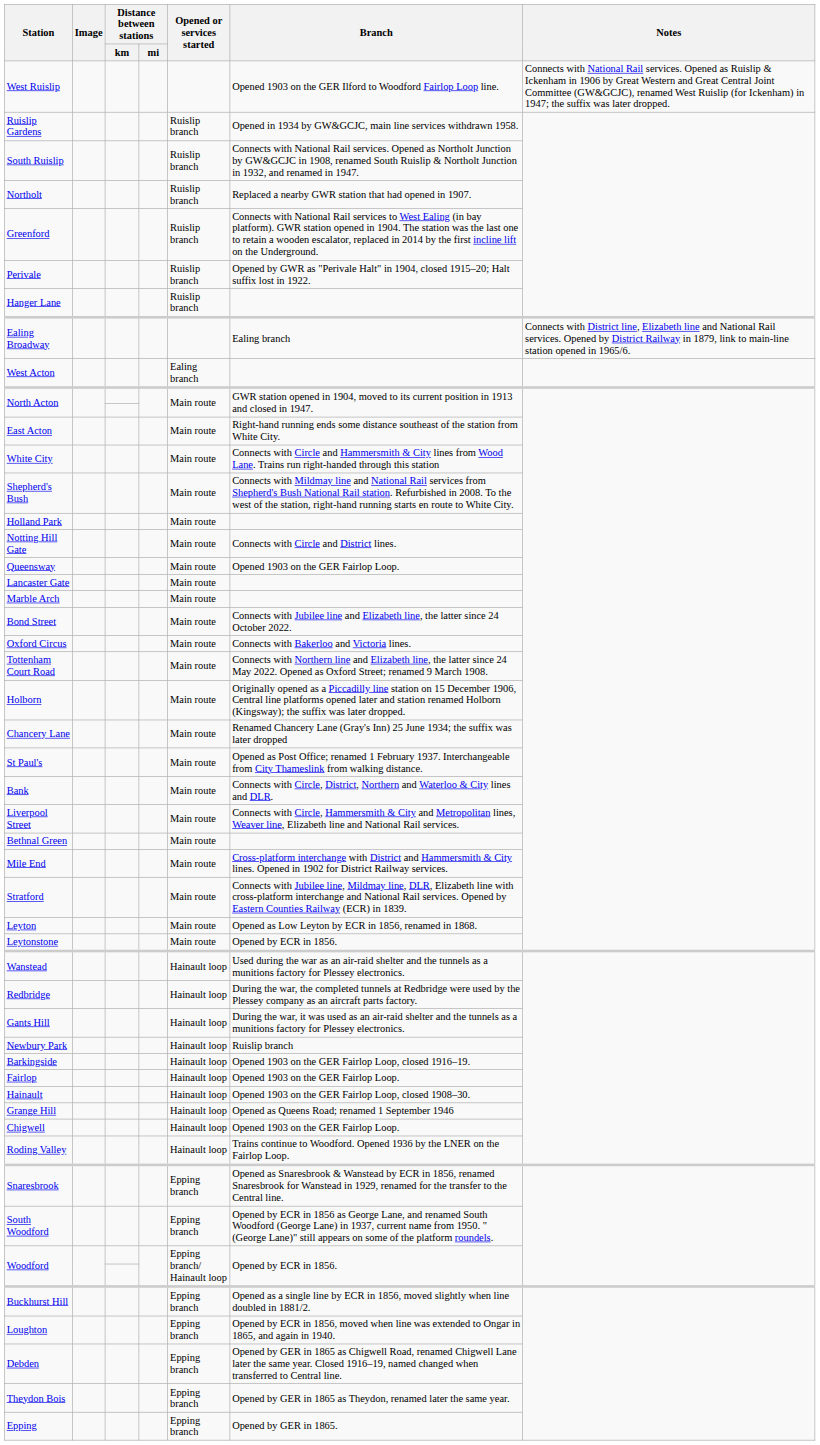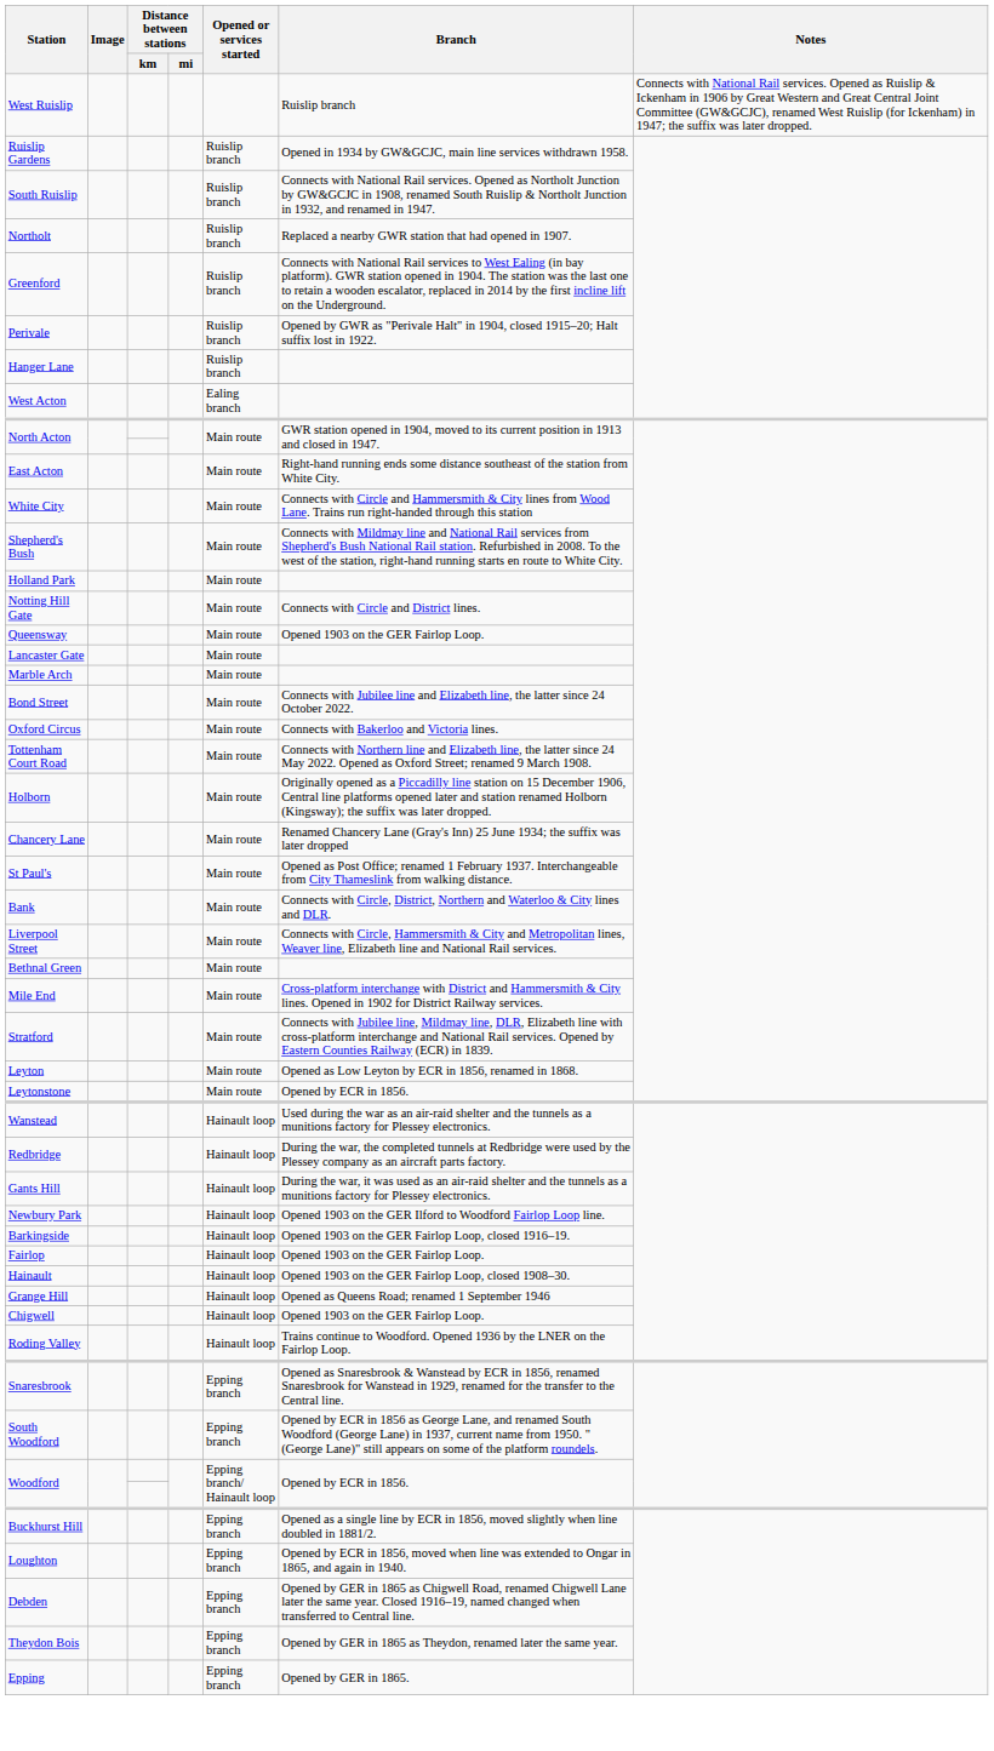 <table class="wikitable sortable">
 <tr>
 <th rowspan="2">Station</th>
 <th rowspan="2">Image</th>
 <th colspan="2">Distance between stations</th>
 <th rowspan="2">Opened or services started</th>
 <th rowspan="2">Branch</th>
 <th rowspan="2" class=unsortable>Notes</th>
 </tr>
 <tr>
 <th>km</th>
 <th>mi</th>
 </tr>
 <tr>
 <td><a href='#'>West Ruislip</a> </td>
 <td></td>
 <td></td>
 <td></td>
 <td style="text-align:center"></td>
-<td>Opened 1903 on the GER Ilford to Woodford <a href='#'>Fairlop Loop</a> line.</td>
+<td>Ruislip branch</td>
 <td>Connects with <a href='#'>National Rail</a> services. Opened as Ruislip & Ickenham in 1906 by Great Western and Great Central Joint Committee (GW&GCJC), renamed West Ruislip (for Ickenham) in 1947; the suffix was later dropped.</td>
 </tr>
 <tr>
 <td><a href='#'>Ruislip Gardens</a></td>
 <td></td>
 <td></td>
 <td style="text-align:center"></td>
 <td>Ruislip branch</td>
 <td>Opened in 1934 by GW&GCJC, main line services withdrawn 1958.</td>
 </tr>
 <tr>
 <td><a href='#'>South Ruislip</a> </td>
 <td></td>
 <td></td>
 <td style="text-align:center"></td>
 <td>Ruislip branch</td>
 <td>Connects with National Rail services. Opened as Northolt Junction by GW&GCJC in 1908, renamed South Ruislip & Northolt Junction in 1932, and renamed in 1947.</td>
 </tr>
 <tr>
 <td><a href='#'>Northolt</a></td>
 <td></td>
 <td></td>
 <td style="text-align:center"></td>
 <td>Ruislip branch</td>
 <td>Replaced a nearby GWR station that had opened in 1907.</td>
 </tr>
 <tr>
 <td><a href='#'>Greenford</a>  </td>
 <td></td>
 <td></td>
 <td style="text-align:center"></td>
 <td>Ruislip branch</td>
 <td>Connects with National Rail services to <a href='#'>West Ealing</a> (in bay platform). GWR station opened in 1904. The station was the last one to retain a wooden escalator, replaced in 2014 by the first <a href='#'>incline lift</a> on the Underground.</td>
 </tr>
 <tr>
 <td><a href='#'>Perivale</a></td>
 <td></td>
 <td></td>
 <td style="text-align:center"></td>
 <td>Ruislip branch</td>
 <td>Opened by GWR as "Perivale Halt" in 1904, closed 1915–20; Halt suffix lost in 1922.</td>
 </tr>
 <tr>
 <td><a href='#'>Hanger Lane</a></td>
 <td></td>
 <td></td>
 <td style="text-align:center"></td>
 <td>Ruislip branch</td>
 <td></td>
-</tr>
-<tr style="border-top:4px solid #ccc">
-<td><a href='#'>Ealing Broadway</a>  </td>
-<td></td>
-<td></td>
-<td></td>
-<td style="text-align:center"></td>
-<td>Ealing branch</td>
-<td>Connects with <a href='#'>District line</a>, <a href='#'>Elizabeth line</a> and National Rail services. Opened by <a href='#'>District Railway</a> in 1879, link to main-line station opened in 1965/6.</td>
 </tr>
 <tr>
 <td><a href='#'>West Acton</a></td>
 <td></td>
 <td></td>
 <td style="text-align:center"></td>
 <td>Ealing branch</td>
 <td></td>
 </tr>
 <tr style="border-top:4px solid #ccc">
 <td rowspan="2"><a href='#'>North Acton</a></td>
 <td rowspan="2"></td>
 <td> </td>
 <td rowspan="2" style="text-align:center"></td>
 <td rowspan="2">Main route</td>
 <td rowspan="2">GWR station opened in 1904, moved to its current position in 1913 and closed in 1947.</td>
 </tr>
 <tr>
 <td> </td>
 </tr>
 <tr>
 <td><a href='#'>East Acton</a></td>
 <td></td>
 <td></td>
 <td style="text-align:center"></td>
 <td>Main route</td>
 <td>Right-hand running ends some distance southeast of the station from White City.</td>
 </tr>
 <tr>
 <td><a href='#'>White City</a></td>
 <td></td>
 <td></td>
 <td style="text-align:center"></td>
 <td>Main route</td>
 <td>Connects with <a href='#'>Circle</a> and <a href='#'>Hammersmith & City</a> lines from <a href='#'>Wood Lane</a>. Trains run right-handed through this station</td>
 </tr>
 <tr>
 <td><a href='#'>Shepherd's Bush</a>  </td>
 <td></td>
 <td></td>
 <td style="text-align:center"></td>
 <td>Main route</td>
 <td>Connects with <a href='#'>Mildmay line</a> and <a href='#'>National Rail</a> services from <a href='#'>Shepherd's Bush National Rail station</a>. Refurbished in 2008. To the west of the station, right-hand running starts en route to White City.</td>
 </tr>
 <tr>
 <td><a href='#'>Holland Park</a></td>
 <td></td>
 <td></td>
 <td style="text-align:center"></td>
 <td>Main route</td>
 <td></td>
 </tr>
 <tr>
 <td><a href='#'>Notting Hill Gate</a></td>
 <td></td>
 <td></td>
 <td style="text-align:center"></td>
 <td>Main route</td>
 <td>Connects with <a href='#'>Circle</a> and <a href='#'>District</a> lines.</td>
 </tr>
 <tr>
 <td><a href='#'>Queensway</a></td>
 <td></td>
 <td></td>
 <td style="text-align:center"></td>
 <td>Main route</td>
 <td>Opened 1903 on the GER Fairlop Loop.</td>
 </tr>
 <tr>
 <td><a href='#'>Lancaster Gate</a></td>
 <td></td>
 <td></td>
 <td style="text-align:center"></td>
 <td>Main route</td>
 <td></td>
 </tr>
 <tr>
 <td><a href='#'>Marble Arch</a></td>
 <td></td>
 <td></td>
 <td style="text-align:center"></td>
 <td>Main route</td>
 <td></td>
 </tr>
 <tr>
 <td><a href='#'>Bond Street</a>  </td>
 <td></td>
 <td></td>
 <td style="text-align:center"></td>
 <td>Main route</td>
 <td>Connects with <a href='#'>Jubilee line</a> and <a href='#'>Elizabeth line</a>, the latter since 24 October 2022.</td>
 </tr>
 <tr>
 <td><a href='#'>Oxford Circus</a></td>
 <td></td>
 <td></td>
 <td style="text-align:center"></td>
 <td>Main route</td>
 <td>Connects with <a href='#'>Bakerloo</a> and <a href='#'>Victoria</a> lines.</td>
 </tr>
 <tr>
 <td><a href='#'>Tottenham Court Road</a>  </td>
 <td></td>
 <td></td>
 <td style="text-align:center"></td>
 <td>Main route</td>
 <td>Connects with <a href='#'>Northern line</a> and <a href='#'>Elizabeth line</a>, the latter since 24 May 2022. Opened as Oxford Street; renamed 9 March 1908.</td>
 </tr>
 <tr>
 <td><a href='#'>Holborn</a></td>
 <td></td>
 <td></td>
 <td style="text-align:center"></td>
 <td>Main route</td>
 <td>Originally opened as a <a href='#'>Piccadilly line</a> station on 15 December 1906, Central line platforms opened later and station renamed Holborn (Kingsway); the suffix was later dropped.</td>
 </tr>
 <tr>
 <td><a href='#'>Chancery Lane</a></td>
 <td></td>
 <td></td>
 <td style="text-align:center"></td>
 <td>Main route</td>
 <td>Renamed Chancery Lane (Gray's Inn) 25 June 1934; the suffix was later dropped</td>
 </tr>
 <tr>
 <td><a href='#'>St Paul's</a></td>
 <td></td>
 <td></td>
 <td style="text-align:center"></td>
 <td>Main route</td>
 <td>Opened as Post Office; renamed 1 February 1937. Interchangeable from <a href='#'>City Thameslink</a> from walking distance.</td>
 </tr>
 <tr>
 <td><a href='#'>Bank</a> </td>
 <td></td>
 <td></td>
 <td style="text-align:center"></td>
 <td>Main route</td>
 <td>Connects with <a href='#'>Circle</a>, <a href='#'>District</a>, <a href='#'>Northern</a> and <a href='#'>Waterloo & City</a> lines and <a href='#'>DLR</a>.</td>
 </tr>
 <tr>
 <td><a href='#'>Liverpool Street</a>   </td>
 <td></td>
 <td></td>
 <td style="text-align:center"></td>
 <td>Main route</td>
 <td>Connects with <a href='#'>Circle</a>, <a href='#'>Hammersmith & City</a> and <a href='#'>Metropolitan</a> lines, <a href='#'>Weaver line</a>, Elizabeth line and National Rail services.</td>
 </tr>
 <tr>
 <td><a href='#'>Bethnal Green</a></td>
 <td></td>
 <td></td>
 <td style="text-align:center"></td>
 <td>Main route</td>
 <td></td>
 </tr>
 <tr>
 <td><a href='#'>Mile End</a></td>
 <td></td>
 <td></td>
 <td style="text-align:center"></td>
 <td>Main route</td>
 <td><a href='#'>Cross-platform interchange</a> with <a href='#'>District</a> and <a href='#'>Hammersmith & City</a> lines. Opened in 1902 for District Railway services.</td>
 </tr>
 <tr>
 <td><a href='#'>Stratford</a>     </td>
 <td></td>
 <td></td>
 <td style="text-align:center"></td>
 <td>Main route</td>
 <td>Connects with <a href='#'>Jubilee line</a>, <a href='#'>Mildmay line</a>, <a href='#'>DLR</a>, Elizabeth line with cross-platform interchange and National Rail services. Opened by <a href='#'>Eastern Counties Railway</a> (ECR) in 1839.</td>
 </tr>
 <tr>
 <td><a href='#'>Leyton</a></td>
 <td></td>
 <td></td>
 <td style="text-align:center"></td>
 <td>Main route</td>
 <td>Opened as Low Leyton by ECR in 1856, renamed in 1868.</td>
 </tr>
 <tr>
 <td><a href='#'>Leytonstone</a></td>
 <td></td>
 <td></td>
 <td style="text-align:center"></td>
 <td>Main route</td>
 <td>Opened by ECR in 1856.</td>
 </tr>
 <tr style="border-top:4px solid #ccc">
 <td><a href='#'>Wanstead</a></td>
 <td></td>
 <td> </td>
 <td style="text-align:center"></td>
 <td>Hainault loop</td>
 <td>Used during the war as an air-raid shelter and the tunnels as a munitions factory for Plessey electronics.</td>
 </tr>
 <tr>
 <td><a href='#'>Redbridge</a></td>
 <td></td>
 <td></td>
 <td style="text-align:center"></td>
 <td>Hainault loop</td>
 <td>During the war, the completed tunnels at Redbridge were used by the Plessey company as an aircraft parts factory.</td>
 </tr>
 <tr>
 <td><a href='#'>Gants Hill</a></td>
 <td></td>
 <td></td>
 <td style="text-align:center"></td>
 <td>Hainault loop</td>
 <td>During the war, it was used as an air-raid shelter and the tunnels as a munitions factory for Plessey electronics.</td>
 </tr>
 <tr>
 <td><a href='#'>Newbury Park</a> </td>
 <td></td>
 <td></td>
 <td style="text-align:center"></td>
 <td>Hainault loop</td>
-<td>Ruislip branch</td>
+<td>Opened 1903 on the GER Ilford to Woodford <a href='#'>Fairlop Loop</a> line.</td>
 </tr>
 <tr>
 <td><a href='#'>Barkingside</a></td>
 <td></td>
 <td></td>
 <td style="text-align:center"></td>
 <td>Hainault loop</td>
 <td>Opened 1903 on the GER Fairlop Loop, closed 1916–19.</td>
 </tr>
 <tr>
 <td><a href='#'>Fairlop</a></td>
 <td></td>
 <td></td>
 <td style="text-align:center"></td>
 <td>Hainault loop</td>
 <td>Opened 1903 on the GER Fairlop Loop.</td>
 </tr>
 <tr>
 <td><a href='#'>Hainault</a> </td>
 <td></td>
 <td></td>
 <td style="text-align:center"></td>
 <td>Hainault loop</td>
 <td>Opened 1903 on the GER Fairlop Loop, closed 1908–30.</td>
 </tr>
 <tr>
 <td><a href='#'>Grange Hill</a></td>
 <td></td>
 <td></td>
 <td style="text-align:center"></td>
 <td>Hainault loop</td>
 <td>Opened as Queens Road; renamed 1 September 1946</td>
 </tr>
 <tr>
 <td><a href='#'>Chigwell</a></td>
 <td></td>
 <td></td>
 <td style="text-align:center"></td>
 <td>Hainault loop</td>
 <td>Opened 1903 on the GER Fairlop Loop.</td>
 </tr>
 <tr>
 <td><a href='#'>Roding Valley</a> </td>
 <td></td>
 <td></td>
 <td style="text-align:center"></td>
 <td>Hainault loop</td>
 <td>Trains continue to Woodford. Opened 1936 by the LNER on the Fairlop Loop.</td>
 </tr>
 <tr style="border-top:4px solid #ccc">
 <td><a href='#'>Snaresbrook</a></td>
 <td></td>
 <td> </td>
 <td style="text-align:center"></td>
 <td>Epping branch</td>
 <td>Opened as Snaresbrook & Wanstead by ECR in 1856, renamed Snaresbrook for Wanstead in 1929, renamed for the transfer to the Central line.</td>
 </tr>
 <tr>
 <td><a href='#'>South Woodford</a> </td>
 <td></td>
 <td></td>
 <td style="text-align:center"></td>
 <td>Epping branch</td>
 <td>Opened by ECR in 1856 as George Lane, and renamed South Woodford (George Lane) in 1937, current name from 1950. "(George Lane)" still appears on some of the platform <a href='#'>roundels</a>.</td>
 </tr>
 <tr>
 <td rowspan="2"><a href='#'>Woodford</a> </td>
 <td rowspan="2"></td>
 <td> </td>
 <td rowspan="2"></td>
 <td rowspan="2">Epping branch/<br>Hainault loop</td>
 <td rowspan="2">Opened by ECR in 1856.</td>
 </tr>
 <tr>
 <td> </td>
 </tr>
 <tr style="border-top:4px solid #ccc">
 <td><a href='#'>Buckhurst Hill</a> </td>
 <td></td>
 <td> </td>
 <td style="text-align:center"></td>
 <td>Epping branch</td>
 <td>Opened as a single line by ECR in 1856, moved slightly when line doubled in 1881/2.</td>
 </tr>
 <tr>
 <td><a href='#'>Loughton</a></td>
 <td></td>
 <td></td>
 <td style="text-align:center"></td>
 <td>Epping branch</td>
 <td>Opened by ECR in 1856, moved when line was extended to Ongar in 1865, and again in 1940.</td>
 </tr>
 <tr>
 <td><a href='#'>Debden</a> </td>
 <td></td>
 <td></td>
 <td style="text-align:center"></td>
 <td>Epping branch</td>
 <td>Opened by GER in 1865 as Chigwell Road, renamed Chigwell Lane later the same year. Closed 1916–19, named changed when transferred to Central line.</td>
 </tr>
 <tr>
 <td><a href='#'>Theydon Bois</a></td>
 <td></td>
 <td></td>
 <td style="text-align:center"></td>
 <td>Epping branch</td>
 <td>Opened by GER in 1865 as Theydon, renamed later the same year.</td>
 </tr>
 <tr>
 <td><a href='#'>Epping</a> </td>
 <td></td>
 <td></td>
 <td style="text-align:center"></td>
 <td>Epping branch</td>
 <td>Opened by GER in 1865.</td>
 </tr>
 </table>
